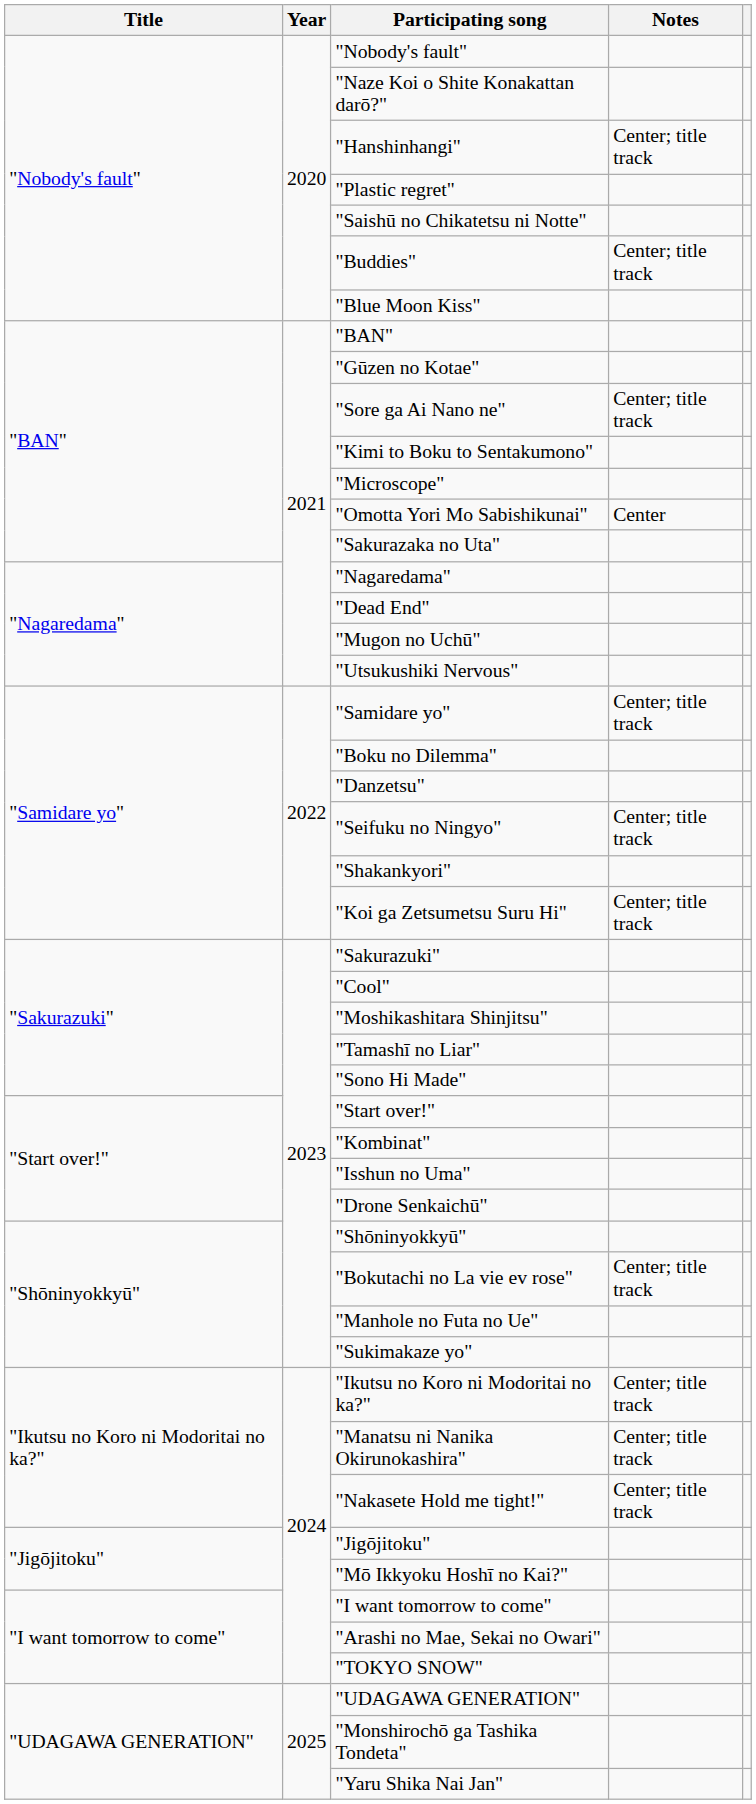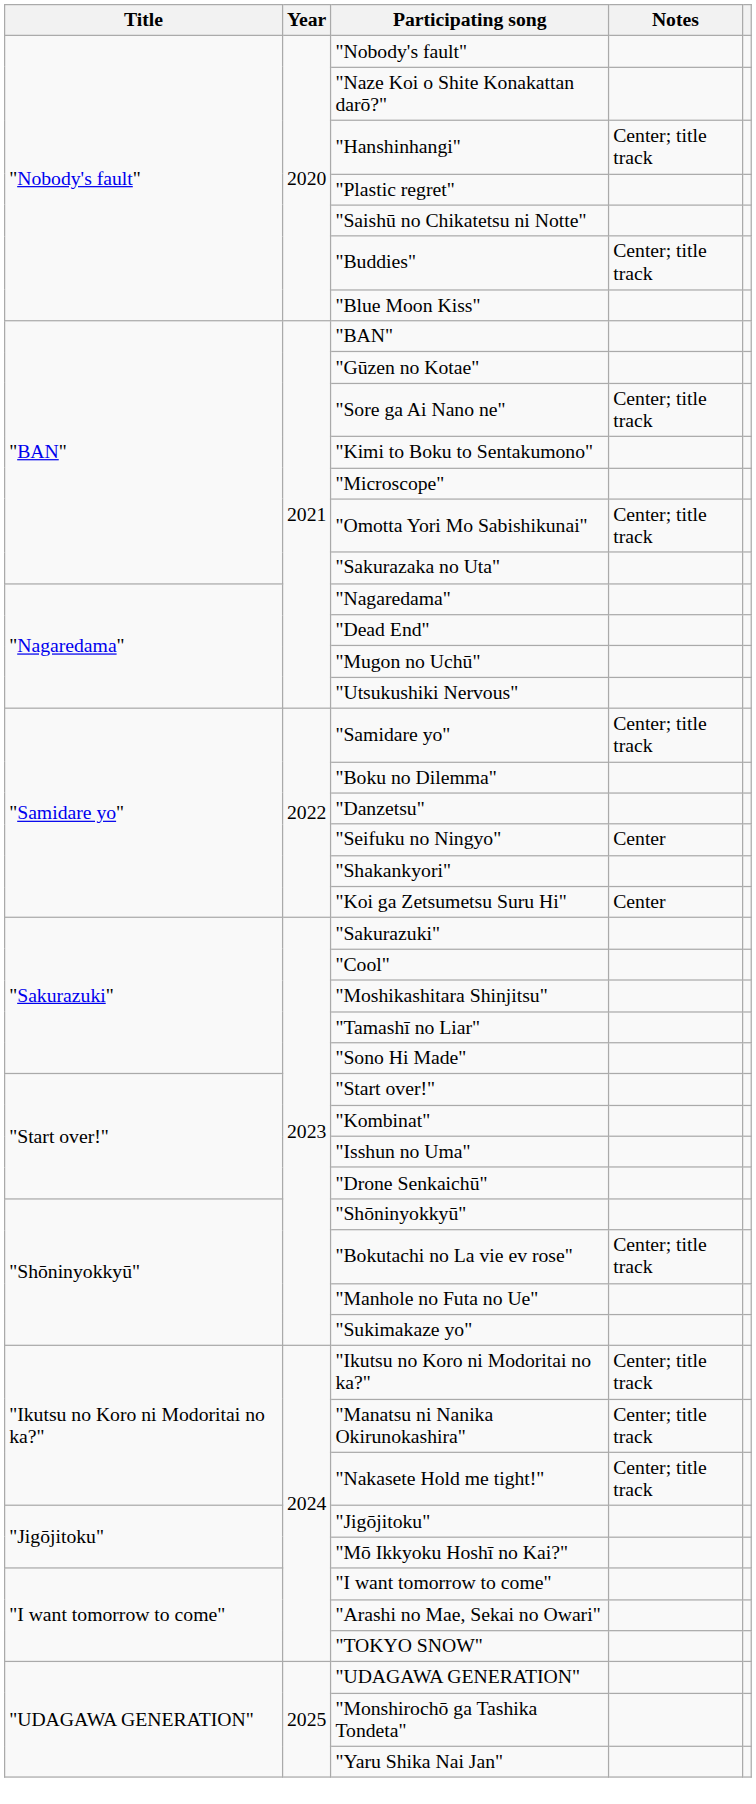 <table class="wikitable">
 <tr>
 <th>Title</th>
 <th>Year</th>
 <th>Participating song</th>
 <th>Notes</th>
 <th></th>
 </tr>
 <tr>
 <td rowspan="7">"<a href='#'>Nobody's fault</a>"</td>
 <td rowspan="7">2020</td>
 <td>"Nobody's fault"</td>
 <td></td>
 <td></td>
 </tr>
 <tr>
 <td>"Naze Koi o Shite Konakattan darō?"</td>
 <td></td>
 <td></td>
 </tr>
 <tr>
 <td>"Hanshinhangi"</td>
 <td>Center; title track</td>
 <td></td>
 </tr>
 <tr>
 <td>"Plastic regret"</td>
 <td></td>
 <td></td>
 </tr>
 <tr>
 <td>"Saishū no Chikatetsu ni Notte"</td>
 <td></td>
 <td></td>
 </tr>
 <tr>
 <td>"Buddies"</td>
 <td>Center; title track</td>
 <td></td>
 </tr>
 <tr>
 <td>"Blue Moon Kiss"</td>
 <td></td>
 <td></td>
 </tr>
 <tr>
 <td rowspan="7">"<a href='#'>BAN</a>"</td>
 <td rowspan="11">2021</td>
 <td>"BAN"</td>
 <td></td>
 <td></td>
 </tr>
 <tr>
 <td>"Gūzen no Kotae"</td>
 <td></td>
 <td></td>
 </tr>
 <tr>
 <td>"Sore ga Ai Nano ne"</td>
 <td>Center; title track</td>
 <td></td>
 </tr>
 <tr>
 <td>"Kimi to Boku to Sentakumono"</td>
 <td></td>
 <td></td>
 </tr>
 <tr>
 <td>"Microscope"</td>
 <td></td>
 <td></td>
 </tr>
 <tr>
 <td>"Omotta Yori Mo Sabishikunai"</td>
-<td>Center</td>
+<td>Center; title track</td>
 <td></td>
 </tr>
 <tr>
 <td>"Sakurazaka no Uta"</td>
 <td></td>
 <td></td>
 </tr>
 <tr>
 <td rowspan="4">"<a href='#'>Nagaredama</a>"</td>
 <td>"Nagaredama"</td>
 <td></td>
 <td></td>
 </tr>
 <tr>
 <td>"Dead End"</td>
 <td></td>
 <td></td>
 </tr>
 <tr>
 <td>"Mugon no Uchū"</td>
 <td></td>
 <td></td>
 </tr>
 <tr>
 <td>"Utsukushiki Nervous"</td>
 <td></td>
 <td></td>
 </tr>
 <tr>
 <td rowspan="6">"<a href='#'>Samidare yo</a>"</td>
 <td rowspan="6">2022</td>
 <td>"Samidare yo"</td>
 <td>Center; title track</td>
 <td></td>
 </tr>
 <tr>
 <td>"Boku no Dilemma"</td>
 <td></td>
 <td></td>
 </tr>
 <tr>
 <td>"Danzetsu"</td>
 <td></td>
 <td></td>
 </tr>
 <tr>
 <td>"Seifuku no Ningyo"</td>
-<td>Center; title track</td>
+<td>Center</td>
 <td></td>
 </tr>
 <tr>
 <td>"Shakankyori"</td>
 <td></td>
 <td></td>
 </tr>
 <tr>
 <td>"Koi ga Zetsumetsu Suru Hi"</td>
-<td>Center; title track</td>
+<td>Center</td>
 <td></td>
 </tr>
 <tr>
 <td rowspan="5">"<a href='#'>Sakurazuki</a>"</td>
 <td rowspan="13">2023</td>
 <td>"Sakurazuki"</td>
 <td></td>
 <td></td>
 </tr>
 <tr>
 <td>"Cool"</td>
 <td></td>
 <td></td>
 </tr>
 <tr>
 <td>"Moshikashitara Shinjitsu"</td>
 <td></td>
 <td></td>
 </tr>
 <tr>
 <td>"Tamashī no Liar"</td>
 <td></td>
 <td></td>
 </tr>
 <tr>
 <td>"Sono Hi Made"</td>
 <td></td>
 <td></td>
 </tr>
 <tr>
 <td rowspan="4">"Start over!"</td>
 <td>"Start over!"</td>
 <td></td>
 <td></td>
 </tr>
 <tr>
 <td>"Kombinat"</td>
 <td></td>
 <td></td>
 </tr>
 <tr>
 <td>"Isshun no Uma"</td>
 <td></td>
 <td></td>
 </tr>
 <tr>
 <td>"Drone Senkaichū"</td>
 <td></td>
 <td></td>
 </tr>
 <tr>
 <td rowspan="4">"Shōninyokkyū"</td>
 <td>"Shōninyokkyū"</td>
 <td></td>
 <td></td>
 </tr>
 <tr>
 <td>"Bokutachi no La vie ev rose"</td>
 <td>Center; title track</td>
 <td></td>
 </tr>
 <tr>
 <td>"Manhole no Futa no Ue"</td>
 <td></td>
 <td></td>
 </tr>
 <tr>
 <td>"Sukimakaze yo"</td>
 <td></td>
 <td></td>
 </tr>
 <tr>
 <td rowspan="3">"Ikutsu no Koro ni Modoritai no ka?"</td>
 <td rowspan="8">2024</td>
 <td>"Ikutsu no Koro ni Modoritai no ka?"</td>
 <td>Center; title track</td>
 <td></td>
 </tr>
 <tr>
 <td>"Manatsu ni Nanika Okirunokashira"</td>
 <td>Center; title track</td>
 <td></td>
 </tr>
 <tr>
 <td>"Nakasete Hold me tight!"</td>
 <td>Center; title track</td>
 <td></td>
 </tr>
 <tr>
 <td rowspan="2">"Jigōjitoku"</td>
 <td>"Jigōjitoku"</td>
 <td></td>
 <td></td>
 </tr>
 <tr>
 <td>"Mō Ikkyoku Hoshī no Kai?"</td>
 <td></td>
 <td></td>
 </tr>
 <tr>
 <td rowspan="3">"I want tomorrow to come"</td>
 <td>"I want tomorrow to come"</td>
 <td></td>
 <td></td>
 </tr>
 <tr>
 <td>"Arashi no Mae, Sekai no Owari"</td>
 <td></td>
 <td></td>
 </tr>
 <tr>
 <td>"TOKYO SNOW"</td>
 <td></td>
 <td></td>
 </tr>
 <tr>
 <td rowspan="3">"UDAGAWA GENERATION"</td>
 <td rowspan="3">2025</td>
 <td>"UDAGAWA GENERATION"</td>
 <td></td>
 <td></td>
 </tr>
 <tr>
 <td>"Monshirochō ga Tashika Tondeta"</td>
 <td></td>
 <td></td>
 </tr>
 <tr>
 <td>"Yaru Shika Nai Jan"</td>
 <td></td>
 <td></td>
 </tr>
 </table>
